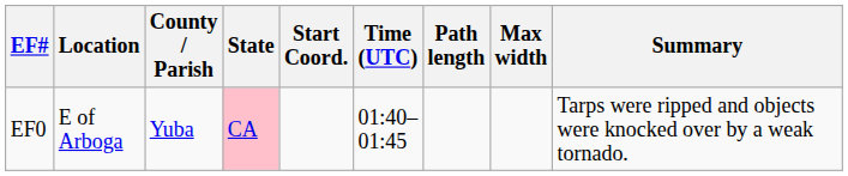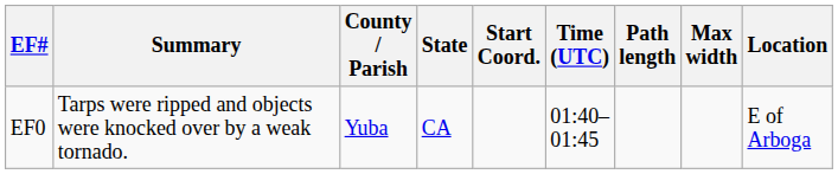 <table class="wikitable sortable" style="width:100%;">
 <tr>
 <th scope="col"  style="width:3%; text-align:center;"><a href='#'>EF#</a></th>
-<th scope="col"  style="width:7%; text-align:center;" class="unsortable">Location</th>
+<th scope="col" class="unsortable" style="width:48%; text-align:center;">Summary</th>
 <th scope="col"  style="width:6%; text-align:center;" class="unsortable">County / Parish</th>
 <th scope="col"  style="width:5%; text-align:center;">State</th>
 <th scope="col"  style="width:6%; text-align:center;">Start Coord.</th>
 <th scope="col"  style="width:6%; text-align:center;">Time (<a href='#'>UTC</a>)</th>
 <th scope="col"  style="width:6%; text-align:center;">Path length</th>
 <th scope="col"  style="width:6%; text-align:center;">Max width</th>
-<th scope="col" class="unsortable" style="width:48%; text-align:center;">Summary</th>
+<th scope="col"  style="width:7%; text-align:center;" class="unsortable">Location</th>
 </tr>
 <tr>
 <td bgcolor=>EF0</td>
-<td>E of <a href='#'>Arboga</a></td>
+<td>Tarps were ripped and objects were knocked over by a weak tornado.</td>
 <td><a href='#'>Yuba</a></td>
-<td style="background: pink;"><a href='#'>CA</a></td>
+<td><a href='#'>CA</a></td>
 <td></td>
 <td>01:40–01:45</td>
 <td></td>
 <td></td>
-<td>Tarps were ripped and objects were knocked over by a weak tornado.</td>
+<td>E of <a href='#'>Arboga</a></td>
 </tr>
 </table>
